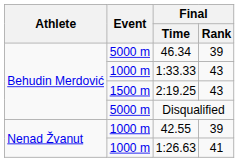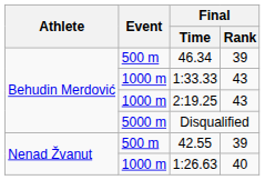 <table class="wikitable" style="font-size:90%">
 <tr>
 <th rowspan="2">Athlete</th>
 <th rowspan="2">Event</th>
 <th colspan="2">Final</th>
 </tr>
 <tr>
 <th>Time</th>
 <th>Rank</th>
 </tr>
 <tr align="center">
 <td align="left" rowspan=4><a href='#'>Behudin Merdović</a></td>
-<td align="left"><a href='#'>5000 m</a></td>
+<td align="left"><a href='#'>500 m</a></td>
 <td>46.34</td>
 <td>39</td>
 </tr>
 <tr align="center">
 <td align="left"><a href='#'>1000 m</a></td>
 <td>1:33.33</td>
 <td>43</td>
 </tr>
 <tr align="center">
-<td align="left"><a href='#'>1500 m</a></td>
+<td align="left"><a href='#'>1000 m</a></td>
 <td>2:19.25</td>
 <td>43</td>
 </tr>
 <tr align="center">
 <td align="left"><a href='#'>5000 m</a></td>
 <td colspan=2>Disqualified</td>
 </tr>
 <tr align="center">
 <td align="left" rowspan=2><a href='#'>Nenad Žvanut</a></td>
-<td align="left"><a href='#'>1000 m</a></td>
+<td align="left"><a href='#'>500 m</a></td>
 <td>42.55</td>
 <td>39</td>
 </tr>
 <tr align="center">
 <td align="left"><a href='#'>1000 m</a></td>
 <td>1:26.63</td>
-<td>41</td>
+<td>40</td>
 </tr>
 </table>
